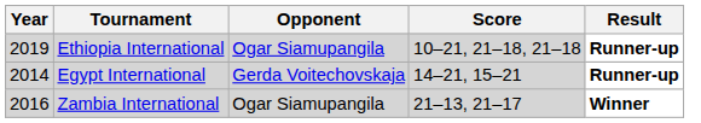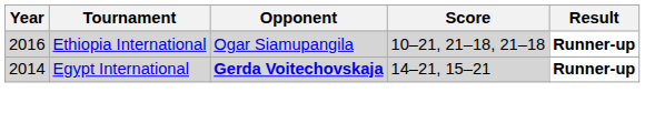 <table class="sortable wikitable" style="font-size: 90%;">
 <tr>
 <th>Year</th>
 <th>Tournament</th>
 <th>Opponent</th>
 <th>Score</th>
 <th>Result</th>
 </tr>
 <tr style="background:#D5D5D5">
-<td align="center">2019</td>
+<td align="center">2016</td>
 <td align="left"><a href='#'>Ethiopia International</a></td>
 <td align="left"> <a href='#'>Ogar Siamupangila</a></td>
 <td align="left">10–21, 21–18, 21–18</td>
 <td style="text-align:left; background:white"> <strong>Runner-up</strong></td>
 </tr>
 <tr style="background:#D5D5D5">
 <td align="center">2014</td>
 <td align="left"><a href='#'>Egypt International</a></td>
-<td align="left"> <a href='#'>Gerda Voitechovskaja</a></td>
+<td align="left"><strong> <a href='#'>Gerda Voitechovskaja</a></strong></td>
 <td align="left">14–21, 15–21</td>
 <td style="text-align:left; background:white"> <strong>Runner-up</strong></td>
 </tr>
-<tr style="background:#D5D5D5">
-<td align="center">2016</td>
-<td align="left"><a href='#'>Zambia International</a></td>
-<td align="left"> Ogar Siamupangila</td>
-<td align="left">21–13, 21–17</td>
-<td style="text-align:left; background:white"> <strong>Winner</strong></td>
-</tr>
 </table>
